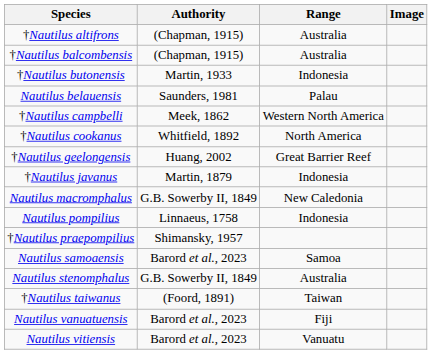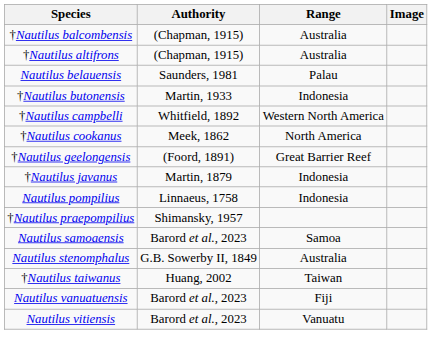 <table class="wikitable" style="text-align: center;">
 <tr>
 <th scope="col">Species</th>
 <th scope="col">Authority</th>
 <th scope="col">Range</th>
 <th scope="col">Image</th>
 </tr>
 <tr>
+<td>†<em><a href='#'>Nautilus balcombensis</a></em></td>
+<td>(Chapman, 1915)</td>
+<td>Australia</td>
+<td></td>
+</tr>
+<tr>
 <td>†<em><a href='#'>Nautilus altifrons</a></em></td>
 <td>(Chapman, 1915)</td>
 <td>Australia</td>
 <td></td>
 </tr>
 <tr>
-<td>†<em><a href='#'>Nautilus balcombensis</a></em></td>
-<td>(Chapman, 1915)</td>
-<td>Australia</td>
+<td><em><a href='#'>Nautilus belauensis</a></em></td>
+<td>Saunders, 1981</td>
+<td>Palau</td>
 <td></td>
 </tr>
 <tr>
 <td>†<em><a href='#'>Nautilus butonensis</a></em></td>
 <td>Martin, 1933</td>
 <td>Indonesia</td>
 <td></td>
 </tr>
 <tr>
-<td><em><a href='#'>Nautilus belauensis</a></em></td>
-<td>Saunders, 1981</td>
-<td>Palau</td>
-<td></td>
-</tr>
-<tr>
 <td>†<em><a href='#'>Nautilus campbelli</a></em></td>
-<td>Meek, 1862</td>
+<td>Whitfield, 1892</td>
 <td>Western North America</td>
 <td></td>
 </tr>
 <tr>
 <td>†<em><a href='#'>Nautilus cookanus</a></em></td>
-<td>Whitfield, 1892</td>
+<td>Meek, 1862</td>
 <td>North America</td>
 <td></td>
 </tr>
 <tr>
 <td>†<em><a href='#'>Nautilus geelongensis</a></em></td>
-<td>Huang, 2002</td>
+<td>(Foord, 1891)</td>
 <td>Great Barrier Reef</td>
 <td></td>
 </tr>
 <tr>
 <td>†<em><a href='#'>Nautilus javanus</a></em></td>
 <td>Martin, 1879</td>
 <td>Indonesia</td>
-<td></td>
-</tr>
-<tr>
-<td><em><a href='#'>Nautilus macromphalus</a></em></td>
-<td>G.B. Sowerby II, 1849</td>
-<td>New Caledonia</td>
 <td></td>
 </tr>
 <tr>
 <td><em><a href='#'>Nautilus pompilius</a></em></td>
 <td>Linnaeus, 1758</td>
 <td>Indonesia</td>
 <td></td>
 </tr>
 <tr>
 <td>†<em><a href='#'>Nautilus praepompilius</a></em></td>
 <td>Shimansky, 1957</td>
 <td></td>
 <td></td>
 </tr>
 <tr>
 <td><em><a href='#'>Nautilus samoaensis</a></em></td>
 <td>Barord <em>et al.</em>, 2023</td>
 <td>Samoa</td>
 <td></td>
 </tr>
 <tr>
 <td><em><a href='#'>Nautilus stenomphalus</a></em></td>
 <td>G.B. Sowerby II, 1849</td>
 <td>Australia</td>
 <td></td>
 </tr>
 <tr>
 <td>†<em><a href='#'>Nautilus taiwanus</a></em></td>
-<td>(Foord, 1891)</td>
+<td>Huang, 2002</td>
 <td>Taiwan</td>
 <td></td>
 </tr>
 <tr>
 <td><em><a href='#'>Nautilus vanuatuensis</a></em></td>
 <td>Barord <em>et al.</em>, 2023</td>
 <td>Fiji</td>
 <td></td>
 </tr>
 <tr>
 <td><em><a href='#'>Nautilus vitiensis</a></em></td>
 <td>Barord <em>et al.</em>, 2023</td>
 <td>Vanuatu</td>
 <td></td>
 </tr>
 </table>
